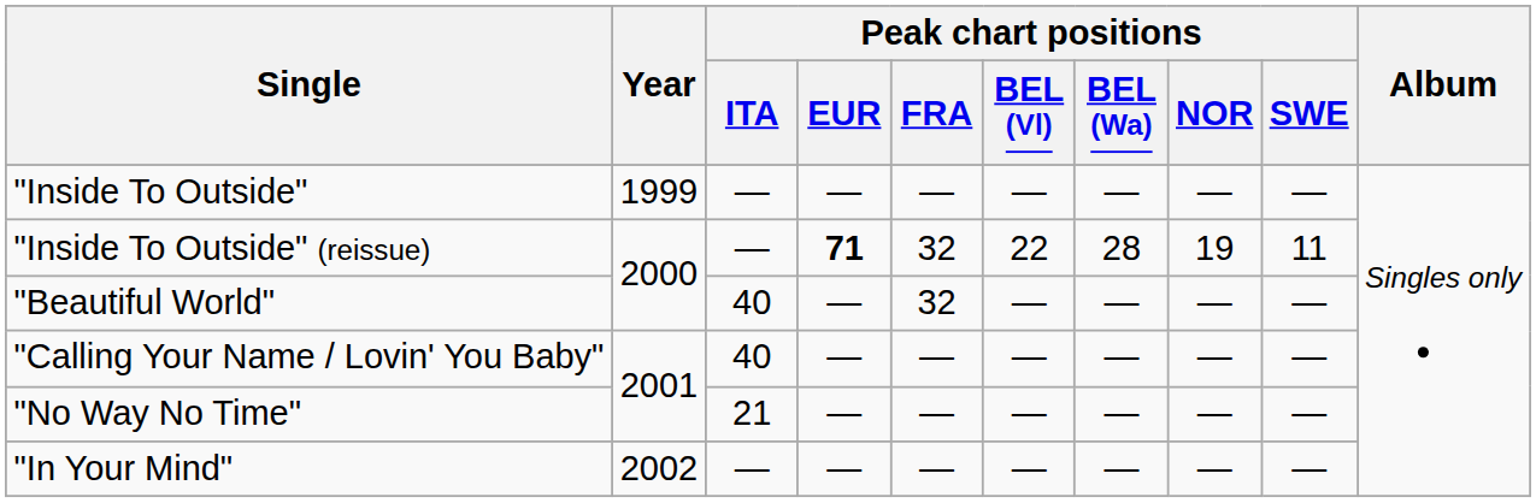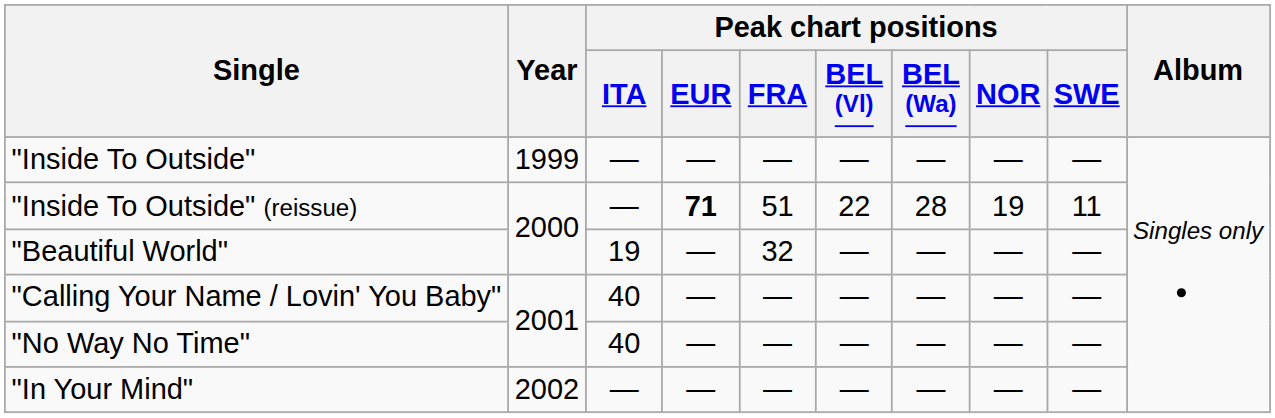 <table class="wikitable" style="text-align:center;">
 <tr>
 <th rowspan="2">Single</th>
 <th rowspan="2">Year</th>
 <th colspan="7">Peak chart positions</th>
 <th rowspan="2">Album</th>
 </tr>
 <tr>
 <th style="width:35px;"><a href='#'>ITA</a><br></th>
 <th style="width:35px;"><a href='#'>EUR</a></th>
 <th style="width:35px;"><a href='#'>FRA</a><br></th>
 <th style="width:35px;"><a href='#'>BEL<br><sup>(Vl)</sup></a><br></th>
 <th style="width:35px;"><a href='#'>BEL<br><sup>(Wa)</sup></a><br></th>
 <th style="width:35px;"><a href='#'>NOR</a><br></th>
 <th style="width:35px;"><a href='#'>SWE</a><br></th>
 </tr>
 <tr>
 <td style="text-align:left;">"Inside To Outside"</td>
 <td>1999</td>
 <td>—</td>
 <td>—</td>
 <td>—</td>
 <td>—</td>
 <td>—</td>
 <td>—</td>
 <td>—</td>
 <td rowspan=7><em><small>Singles only</small></em><br><ul><li></li></ul></td>
 </tr>
 <tr>
 <td style="text-align:left;">"Inside To Outside" <small>(reissue)</small></td>
 <td rowspan="2">2000</td>
 <td>—</td>
 <td><strong>71</strong></td>
-<td>32</td>
+<td>51</td>
 <td>22</td>
 <td>28</td>
 <td>19</td>
 <td>11</td>
 </tr>
 <tr>
 <td style="text-align:left;">"Beautiful World"</td>
-<td>40</td>
+<td>19</td>
 <td>—</td>
 <td>32</td>
 <td>—</td>
 <td>—</td>
 <td>—</td>
 <td>—</td>
 </tr>
 <tr>
 <td style="text-align:left;">"Calling Your Name / Lovin' You Baby"</td>
 <td rowspan="2">2001</td>
 <td>40</td>
 <td>—</td>
 <td>—</td>
 <td>—</td>
 <td>—</td>
 <td>—</td>
 <td>—</td>
 </tr>
 <tr>
 <td style="text-align:left;">"No Way No Time"</td>
-<td>21</td>
+<td>40</td>
 <td>—</td>
 <td>—</td>
 <td>—</td>
 <td>—</td>
 <td>—</td>
 <td>—</td>
 </tr>
 <tr>
 <td style="text-align:left;">"In Your Mind"</td>
 <td rowspan="2">2002</td>
 <td>—</td>
 <td>—</td>
 <td>—</td>
 <td>—</td>
 <td>—</td>
 <td>—</td>
 <td>—</td>
 </tr>
 </table>
